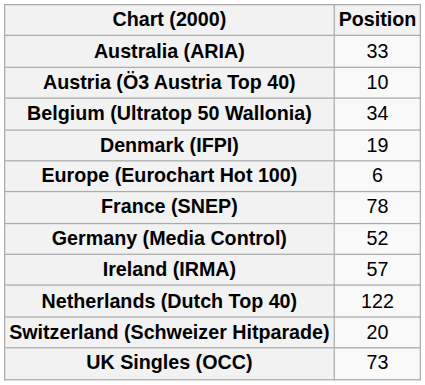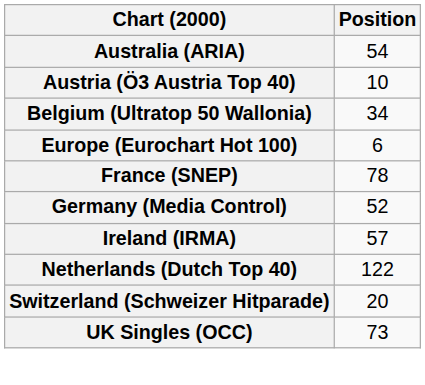 <table class="wikitable sortable plainrowheaders" style="text-align:center">
 <tr>
 <th>Chart (2000)</th>
 <th>Position</th>
 </tr>
 <tr>
 <th scope="row">Australia (ARIA)</th>
-<td>33</td>
+<td>54</td>
 </tr>
 <tr>
 <th scope="row">Austria (Ö3 Austria Top 40)</th>
 <td>10</td>
 </tr>
 <tr>
 <th scope="row">Belgium (Ultratop 50 Wallonia)</th>
 <td>34</td>
-</tr>
-<tr>
-<th scope="row">Denmark (IFPI)</th>
-<td>19</td>
 </tr>
 <tr>
 <th scope="row">Europe (Eurochart Hot 100)</th>
 <td>6</td>
 </tr>
 <tr>
 <th scope="row">France (SNEP)</th>
 <td>78</td>
 </tr>
 <tr>
 <th scope="row">Germany (Media Control)</th>
 <td>52</td>
 </tr>
 <tr>
 <th scope="row">Ireland (IRMA)</th>
 <td>57</td>
 </tr>
 <tr>
 <th scope="row">Netherlands (Dutch Top 40)</th>
 <td>122</td>
 </tr>
 <tr>
 <th scope="row">Switzerland (Schweizer Hitparade)</th>
 <td>20</td>
 </tr>
 <tr>
 <th scope="row">UK Singles (OCC)</th>
 <td>73</td>
 </tr>
 </table>
